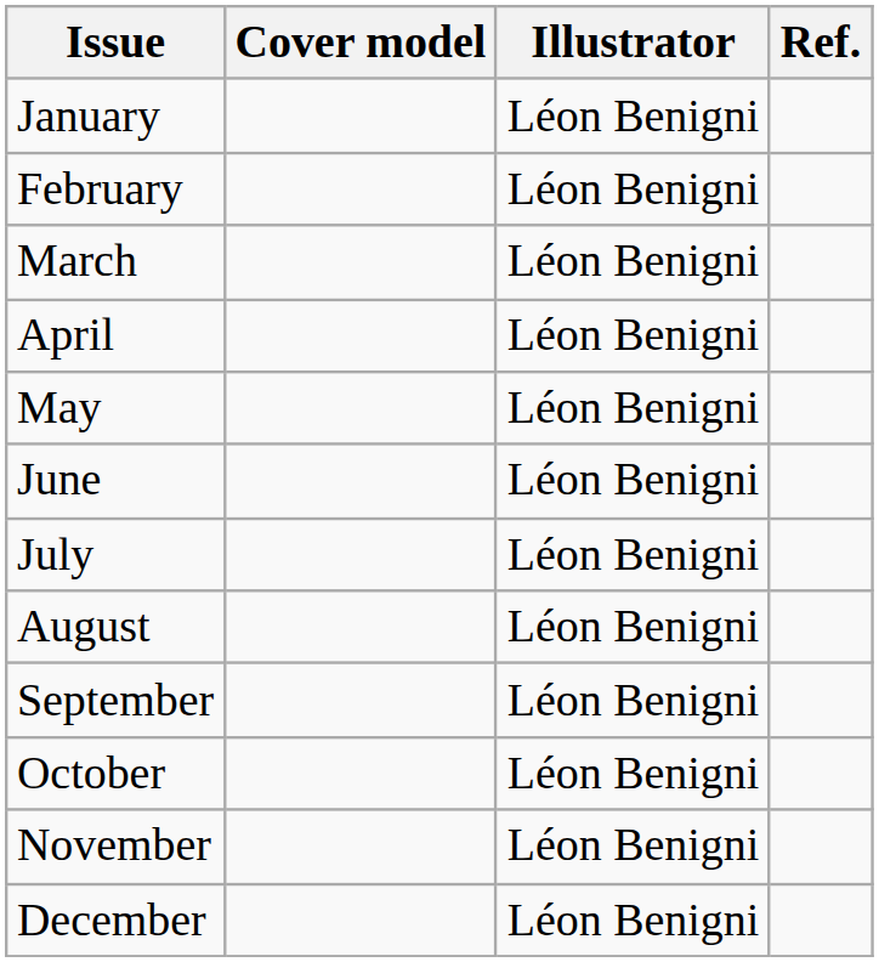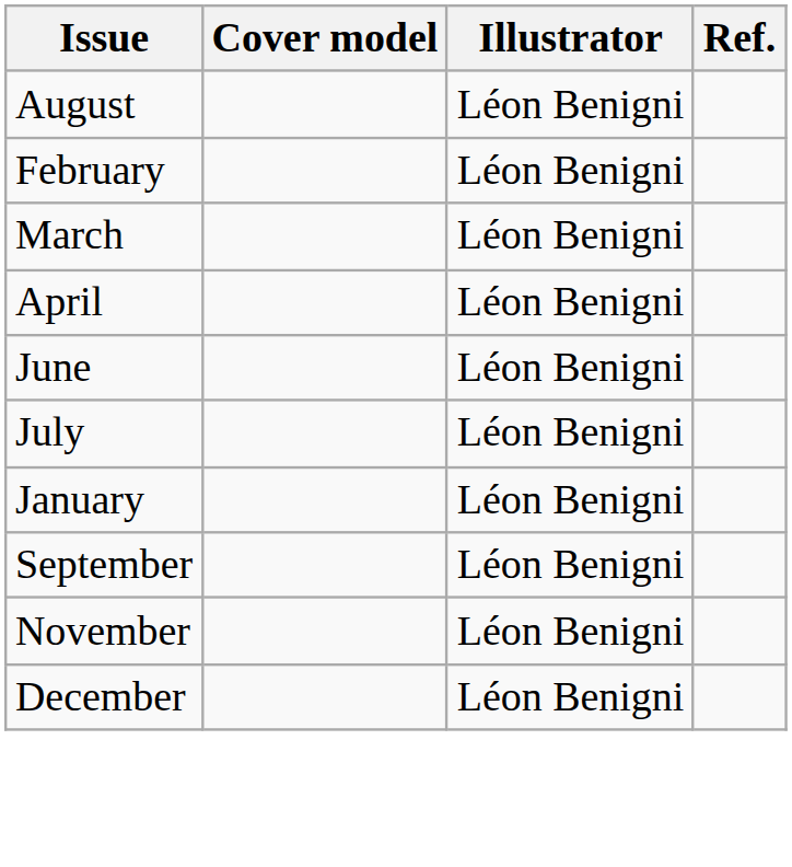 <table class="wikitable">
 <tr>
 <th>Issue</th>
 <th>Cover model</th>
 <th>Illustrator</th>
 <th>Ref.</th>
 </tr>
 <tr>
-<td>January</td>
+<td>August</td>
 <td></td>
 <td>Léon Benigni</td>
 <td></td>
 </tr>
 <tr>
 <td>February</td>
 <td></td>
 <td>Léon Benigni</td>
 <td></td>
 </tr>
 <tr>
 <td>March</td>
 <td></td>
 <td>Léon Benigni</td>
 <td></td>
 </tr>
 <tr>
 <td>April</td>
 <td></td>
 <td>Léon Benigni</td>
 <td></td>
 </tr>
 <tr>
-<td>May</td>
-<td></td>
-<td>Léon Benigni</td>
-<td></td>
-</tr>
-<tr>
 <td>June</td>
 <td></td>
 <td>Léon Benigni</td>
 <td></td>
 </tr>
 <tr>
 <td>July</td>
 <td></td>
 <td>Léon Benigni</td>
 <td></td>
 </tr>
 <tr>
-<td>August</td>
+<td>January</td>
 <td></td>
 <td>Léon Benigni</td>
 <td></td>
 </tr>
 <tr>
 <td>September</td>
-<td></td>
-<td>Léon Benigni</td>
-<td></td>
-</tr>
-<tr>
-<td>October</td>
 <td></td>
 <td>Léon Benigni</td>
 <td></td>
 </tr>
 <tr>
 <td>November</td>
 <td></td>
 <td>Léon Benigni</td>
 <td></td>
 </tr>
 <tr>
 <td>December</td>
 <td></td>
 <td>Léon Benigni</td>
 <td></td>
 </tr>
 </table>
